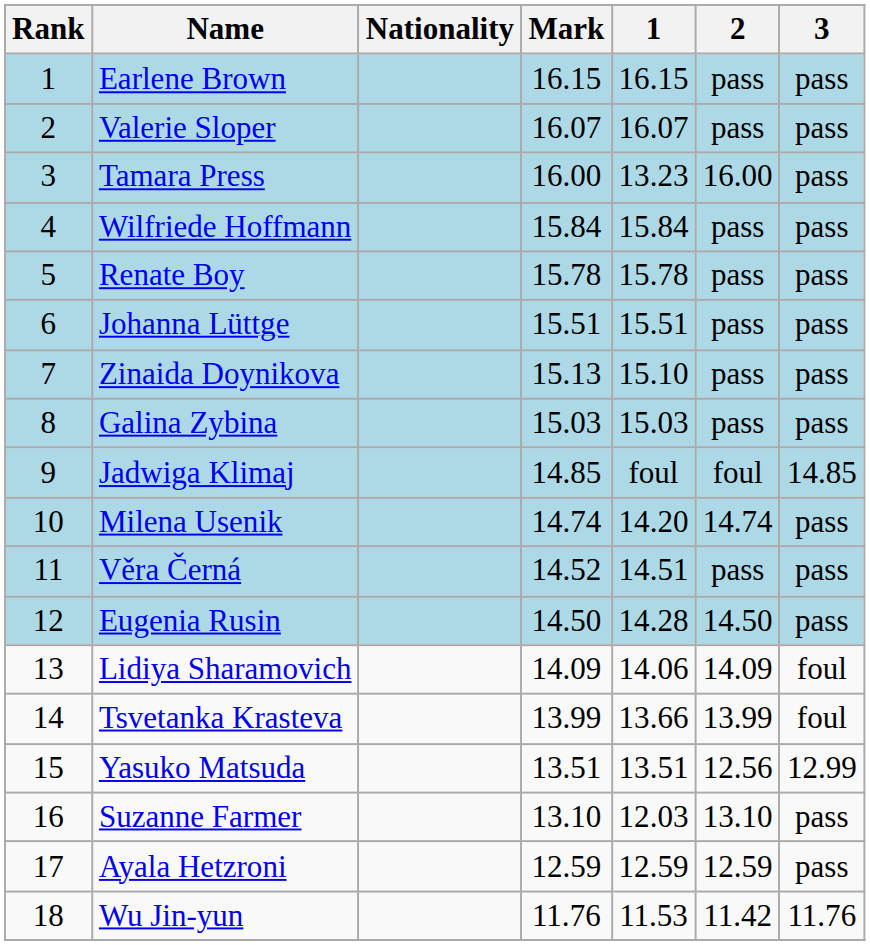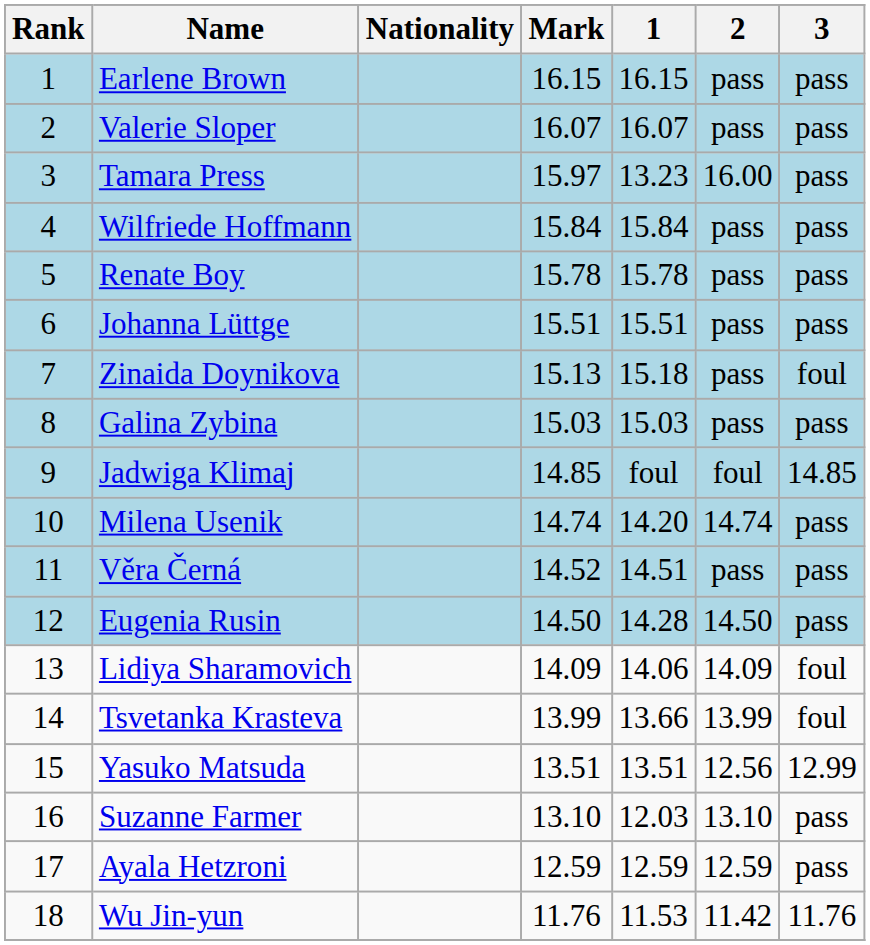 <table class="wikitable sortable" style="text-align:center">
 <tr>
 <th>Rank</th>
 <th>Name</th>
 <th>Nationality</th>
 <th>Mark</th>
 <th>1</th>
 <th>2</th>
 <th>3</th>
 </tr>
 <tr bgcolor=lightblue>
 <td>1</td>
 <td align=left><a href='#'>Earlene Brown</a></td>
 <td align=left></td>
 <td>16.15</td>
 <td>16.15</td>
 <td>pass</td>
 <td>pass</td>
 </tr>
 <tr bgcolor=lightblue>
 <td>2</td>
 <td align=left><a href='#'>Valerie Sloper</a></td>
 <td align=left></td>
 <td>16.07</td>
 <td>16.07</td>
 <td>pass</td>
 <td>pass</td>
 </tr>
 <tr bgcolor=lightblue>
 <td>3</td>
 <td align=left><a href='#'>Tamara Press</a></td>
 <td align=left></td>
-<td>16.00</td>
+<td>15.97</td>
 <td>13.23</td>
 <td>16.00</td>
 <td>pass</td>
 </tr>
 <tr bgcolor=lightblue>
 <td>4</td>
 <td align=left><a href='#'>Wilfriede Hoffmann</a></td>
 <td align=left></td>
 <td>15.84</td>
 <td>15.84</td>
 <td>pass</td>
 <td>pass</td>
 </tr>
 <tr bgcolor=lightblue>
 <td>5</td>
 <td align=left><a href='#'>Renate Boy</a></td>
 <td align=left></td>
 <td>15.78</td>
 <td>15.78</td>
 <td>pass</td>
 <td>pass</td>
 </tr>
 <tr bgcolor=lightblue>
 <td>6</td>
 <td align=left><a href='#'>Johanna Lüttge</a></td>
 <td align=left></td>
 <td>15.51</td>
 <td>15.51</td>
 <td>pass</td>
 <td>pass</td>
 </tr>
 <tr bgcolor=lightblue>
 <td>7</td>
 <td align=left><a href='#'>Zinaida Doynikova</a></td>
 <td align=left></td>
 <td>15.13</td>
-<td>15.10</td>
+<td>15.18</td>
 <td>pass</td>
-<td>pass</td>
+<td>foul</td>
 </tr>
 <tr bgcolor=lightblue>
 <td>8</td>
 <td align=left><a href='#'>Galina Zybina</a></td>
 <td align=left></td>
 <td>15.03</td>
 <td>15.03</td>
 <td>pass</td>
 <td>pass</td>
 </tr>
 <tr bgcolor=lightblue>
 <td>9</td>
 <td align=left><a href='#'>Jadwiga Klimaj</a></td>
 <td align=left></td>
 <td>14.85</td>
 <td>foul</td>
 <td>foul</td>
 <td>14.85</td>
 </tr>
 <tr bgcolor=lightblue>
 <td>10</td>
 <td align=left><a href='#'>Milena Usenik</a></td>
 <td align=left></td>
 <td>14.74</td>
 <td>14.20</td>
 <td>14.74</td>
 <td>pass</td>
 </tr>
 <tr bgcolor=lightblue>
 <td>11</td>
 <td align=left><a href='#'>Věra Černá</a></td>
 <td align=left></td>
 <td>14.52</td>
 <td>14.51</td>
 <td>pass</td>
 <td>pass</td>
 </tr>
 <tr bgcolor=lightblue>
 <td>12</td>
 <td align=left><a href='#'>Eugenia Rusin</a></td>
 <td align=left></td>
 <td>14.50</td>
 <td>14.28</td>
 <td>14.50</td>
 <td>pass</td>
 </tr>
 <tr>
 <td>13</td>
 <td align=left><a href='#'>Lidiya Sharamovich</a></td>
 <td align=left></td>
 <td>14.09</td>
 <td>14.06</td>
 <td>14.09</td>
 <td>foul</td>
 </tr>
 <tr>
 <td>14</td>
 <td align=left><a href='#'>Tsvetanka Krasteva</a></td>
 <td align=left></td>
 <td>13.99</td>
 <td>13.66</td>
 <td>13.99</td>
 <td>foul</td>
 </tr>
 <tr>
 <td>15</td>
 <td align=left><a href='#'>Yasuko Matsuda</a></td>
 <td align=left></td>
 <td>13.51</td>
 <td>13.51</td>
 <td>12.56</td>
 <td>12.99</td>
 </tr>
 <tr>
 <td>16</td>
 <td align=left><a href='#'>Suzanne Farmer</a></td>
 <td align=left></td>
 <td>13.10</td>
 <td>12.03</td>
 <td>13.10</td>
 <td>pass</td>
 </tr>
 <tr>
 <td>17</td>
 <td align=left><a href='#'>Ayala Hetzroni</a></td>
 <td align=left></td>
 <td>12.59</td>
 <td>12.59</td>
 <td>12.59</td>
 <td>pass</td>
 </tr>
 <tr>
 <td>18</td>
 <td align=left><a href='#'>Wu Jin-yun</a></td>
 <td align=left></td>
 <td>11.76</td>
 <td>11.53</td>
 <td>11.42</td>
 <td>11.76</td>
 </tr>
 <tr>
 </tr>
 </table>
